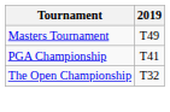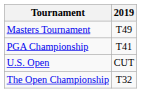 <table class="wikitable" style="font-size:95%;text-align:center;">
 <tr>
 <th>Tournament</th>
 <th>2019</th>
 </tr>
 <tr>
 <td align=left><a href='#'>Masters Tournament</a></td>
 <td>T49</td>
 </tr>
 <tr>
 <td align=left><a href='#'>PGA Championship</a></td>
 <td>T41</td>
 </tr>
 <tr>
+<td align=left><a href='#'>U.S. Open</a></td>
+<td>CUT</td>
+</tr>
+<tr>
 <td align=left><a href='#'>The Open Championship</a></td>
 <td>T32</td>
 </tr>
 </table>
